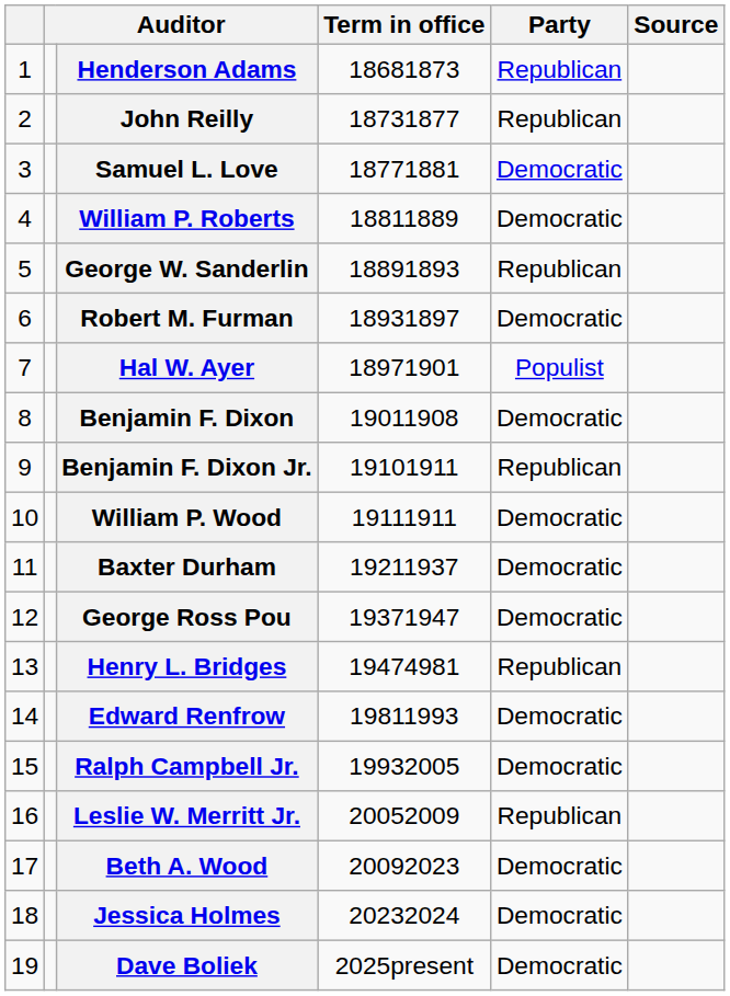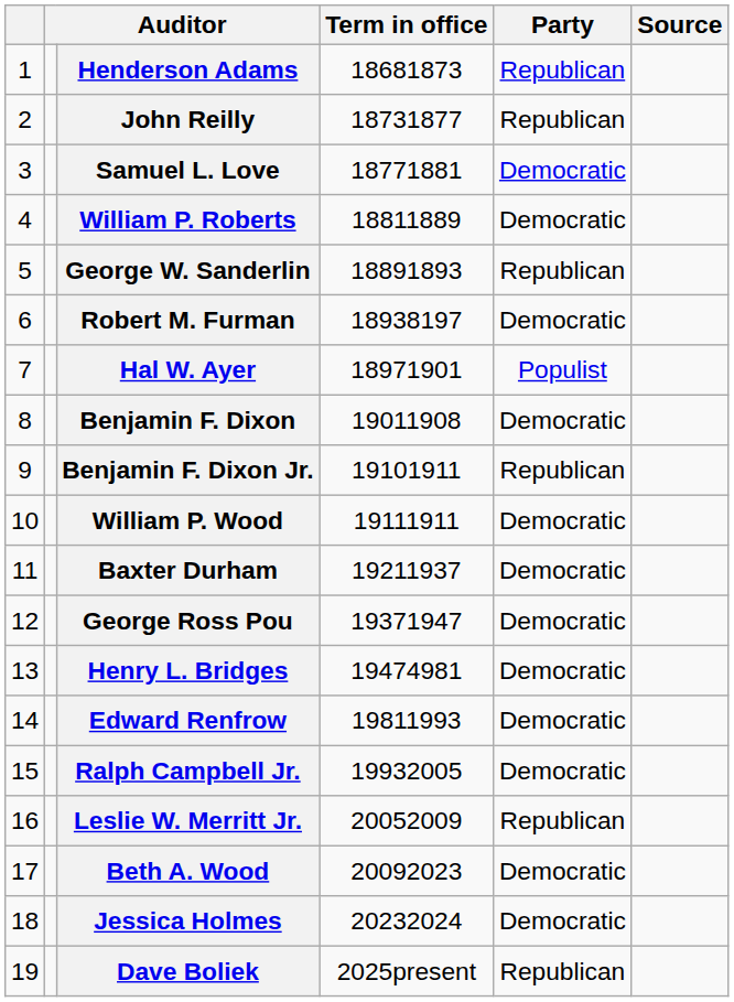 <table class="wikitable sortable" style="text-align:center;">
 <tr>
 <th scope="col" data-sort-type="number"></th>
 <th scope="col" colspan="2">Auditor</th>
 <th scope="col">Term in office</th>
 <th scope="col">Party</th>
 <th scope="col">Source</th>
 </tr>
 <tr style="height:2em;">
 <td>1</td>
 <td data-sort-value="Adams, Henderson"></td>
 <th scope="row"><a href='#'>Henderson Adams</a></th>
 <td>18681873</td>
 <td><a href='#'>Republican</a></td>
 <td></td>
 </tr>
 <tr style="height:2em;">
 <td>2</td>
 <td data-sort-value="Reilly, John"></td>
 <th scope="row">John Reilly</th>
 <td>18731877</td>
 <td>Republican</td>
 <td></td>
 </tr>
 <tr style="height:2em;">
 <td>3</td>
 <td data-sort-value="Love, Samuel L."></td>
 <th scope="row">Samuel L. Love</th>
 <td>18771881</td>
 <td><a href='#'>Democratic</a></td>
 <td></td>
 </tr>
 <tr style="height:2em;">
 <td>4</td>
 <td data-sort-value="Roberts, William P."></td>
 <th scope="row"><a href='#'>William P. Roberts</a></th>
 <td>18811889</td>
 <td>Democratic</td>
 <td></td>
 </tr>
 <tr style="height:2em;">
 <td>5</td>
 <td data-sort-value="Sanderlin, George W."></td>
 <th scope="row">George W. Sanderlin</th>
 <td>18891893</td>
 <td>Republican</td>
 <td></td>
 </tr>
 <tr style="height:2em;">
 <td>6</td>
 <td data-sort-value="Furman, Robert M."></td>
 <th scope="row">Robert M. Furman</th>
-<td>18931897</td>
+<td>18938197</td>
 <td>Democratic</td>
 <td></td>
 </tr>
 <tr style="height:2em;">
 <td>7</td>
 <td data-sort-value="Ayer, Hal W."></td>
 <th scope="row"><a href='#'>Hal W. Ayer</a></th>
 <td>18971901</td>
 <td><a href='#'>Populist</a></td>
 <td></td>
 </tr>
 <tr style="height:2em;">
 <td>8</td>
 <td data-sort-value="Dixon, Benjamin F."></td>
 <th scope="row">Benjamin F. Dixon</th>
 <td>19011908</td>
 <td>Democratic</td>
 <td></td>
 </tr>
 <tr style="height:2em;">
 <td>9</td>
 <td data-sort-value="Dixon, Benjamin F., Jr."></td>
 <th scope="row">Benjamin F. Dixon Jr.</th>
 <td>19101911</td>
 <td>Republican</td>
 <td></td>
 </tr>
 <tr style="height:2em;">
 <td>10</td>
 <td data-sort-value="Wood, William P."></td>
 <th scope="row">William P. Wood</th>
 <td>19111911</td>
 <td>Democratic</td>
 <td></td>
 </tr>
 <tr style="height:2em;">
 <td>11</td>
 <td data-sort-value="Durham, Baxter"></td>
 <th scope="row">Baxter Durham</th>
 <td>19211937</td>
 <td>Democratic</td>
 <td></td>
 </tr>
 <tr style="height:2em;">
 <td>12</td>
 <td data-sort-value="Pou, George Ross"></td>
 <th scope="row">George Ross Pou</th>
 <td>19371947</td>
 <td>Democratic</td>
 <td></td>
 </tr>
 <tr style="height:2em;">
 <td>13</td>
 <td data-sort-value="Bridges, Henry L."></td>
 <th scope="row"><a href='#'>Henry L. Bridges</a></th>
 <td>19474981</td>
-<td>Republican</td>
+<td>Democratic</td>
 <td></td>
 </tr>
 <tr style="height:2em;">
 <td>14</td>
 <td data-sort-value="Renfrow, Edward"></td>
 <th scope="row"><a href='#'>Edward Renfrow</a></th>
 <td>19811993</td>
 <td>Democratic</td>
 <td></td>
 </tr>
 <tr style="height:2em;">
 <td>15</td>
 <td data-sort-value="Campbell, Ralph, Jr."></td>
 <th scope="row"><a href='#'>Ralph Campbell Jr.</a></th>
 <td>19932005</td>
 <td>Democratic</td>
 <td></td>
 </tr>
 <tr style="height:2em;">
 <td>16</td>
 <td data-sort-value="Merritt, Leslie W., Jr."></td>
 <th scope="row"><a href='#'>Leslie W. Merritt Jr.</a></th>
 <td>20052009</td>
 <td>Republican</td>
 <td></td>
 </tr>
 <tr style="height:2em;">
 <td>17</td>
 <td data-sort-value="Wood, Beth A."></td>
 <th scope="row"><a href='#'>Beth A. Wood</a></th>
 <td>20092023</td>
 <td>Democratic</td>
 <td></td>
 </tr>
 <tr style="height:2em;">
 <td>18</td>
 <td data-sort-value="Holmes, Jessica"></td>
 <th scope="row"><a href='#'>Jessica Holmes</a></th>
 <td>20232024</td>
 <td>Democratic</td>
 <td></td>
 </tr>
 <tr style="height:2em;">
 <td>19</td>
 <td data-sort-value="Boliek, Dave"></td>
 <th scope="row"><a href='#'>Dave Boliek</a></th>
 <td>2025present</td>
-<td>Democratic</td>
+<td>Republican</td>
 <td></td>
 </tr>
 </table>
